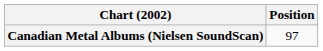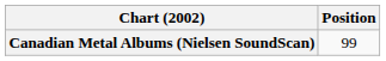 <table class="wikitable plainrowheaders">
 <tr>
 <th>Chart (2002)</th>
 <th>Position</th>
 </tr>
 <tr>
 <th scope="row">Canadian Metal Albums (Nielsen SoundScan)</th>
-<td align=center>97</td>
+<td align=center>99</td>
 </tr>
 </table>
